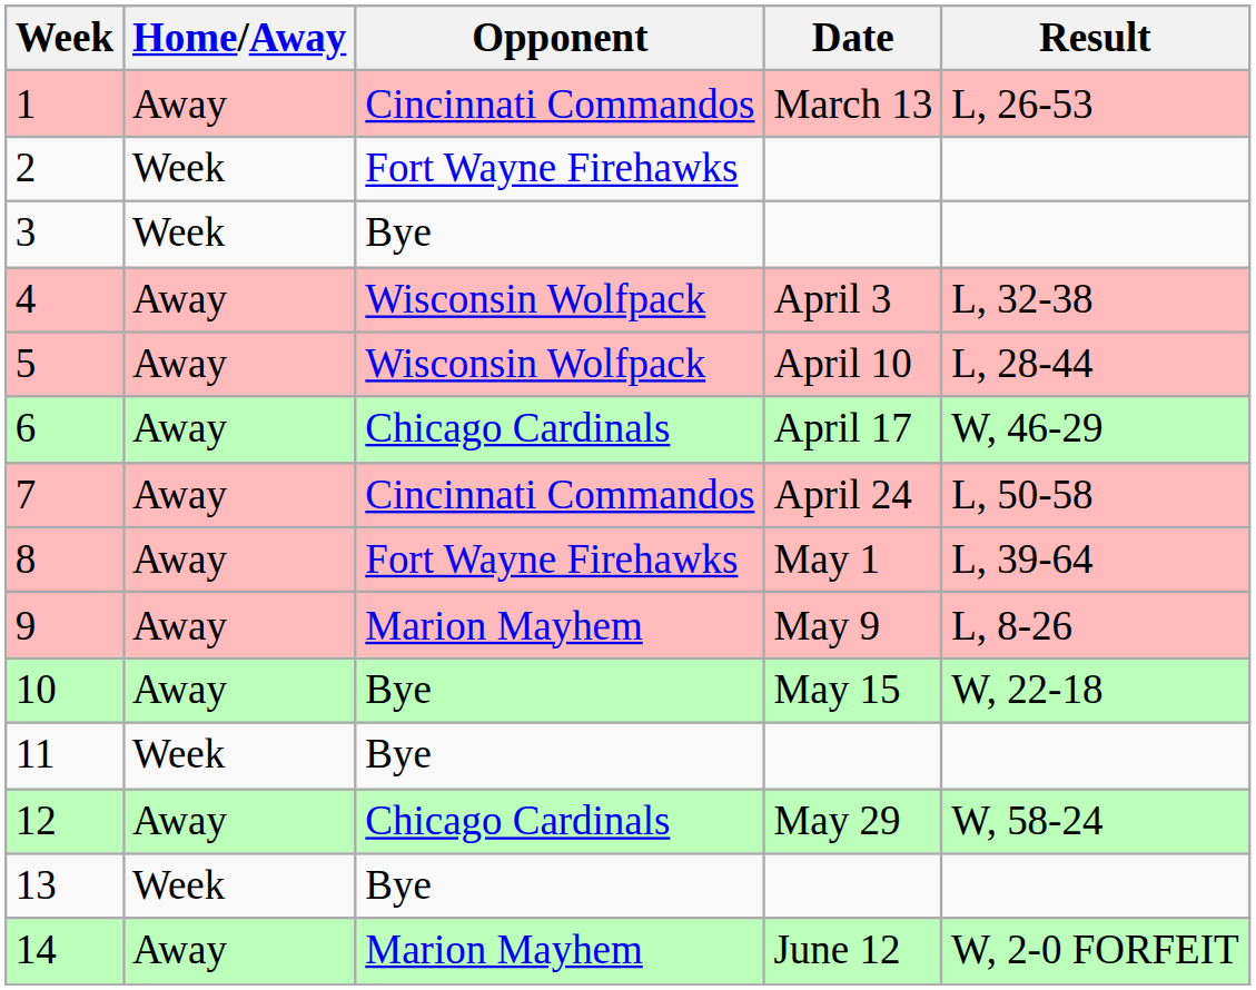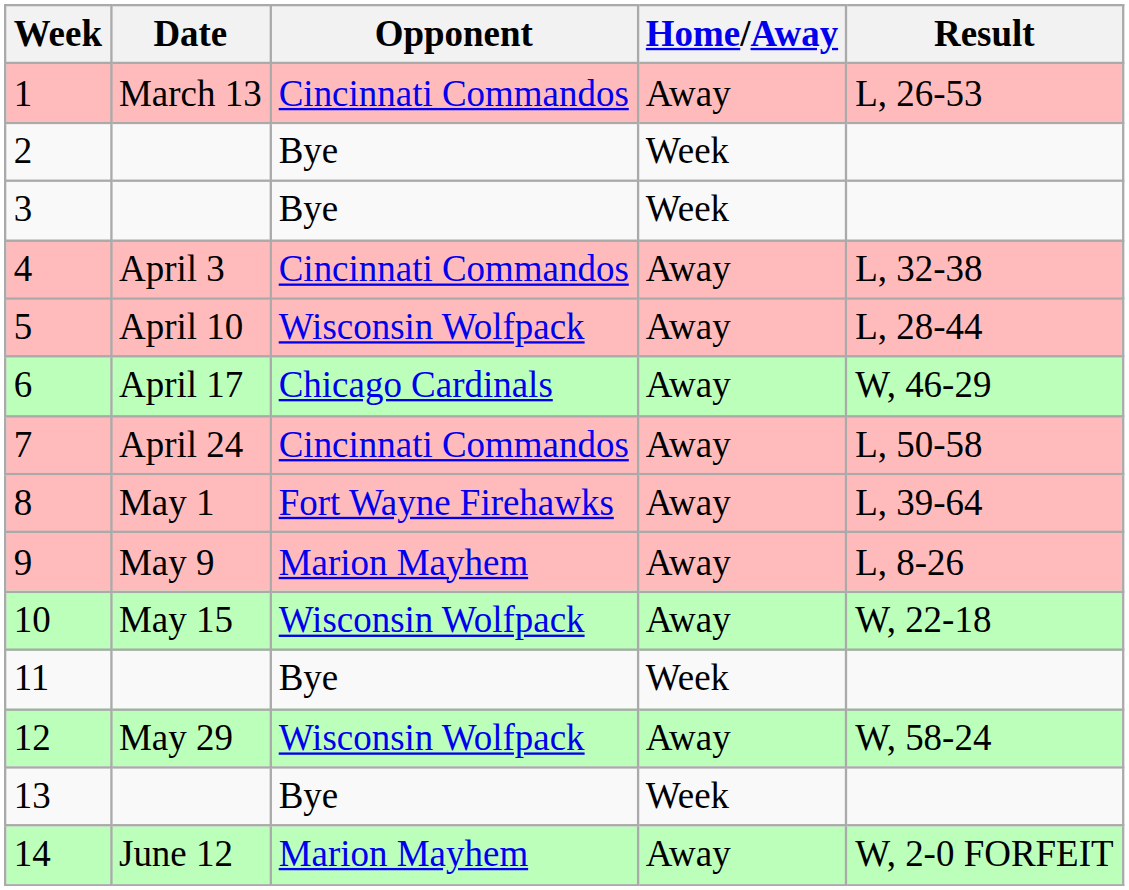 <table class="wikitable">
 <tr>
 <th>Week</th>
+<th>Date</th>
+<th>Opponent</th>
 <th><a href='#'>Home</a>/<a href='#'>Away</a></th>
-<th>Opponent</th>
-<th>Date</th>
 <th>Result</th>
 </tr>
 <tr bgcolor="#ffbbbb">
 <td>1</td>
+<td>March 13</td>
+<td><a href='#'>Cincinnati Commandos</a></td>
 <td>Away</td>
-<td><a href='#'>Cincinnati Commandos</a></td>
-<td>March 13</td>
 <td>L, 26-53</td>
 </tr>
 <tr>
 <td>2</td>
+<td></td>
+<td>Bye</td>
 <td>Week</td>
-<td><a href='#'>Fort Wayne Firehawks</a></td>
-<td></td>
 <td></td>
 </tr>
 <tr>
 <td>3</td>
+<td></td>
+<td>Bye</td>
 <td>Week</td>
-<td>Bye</td>
-<td></td>
 <td></td>
 </tr>
 <tr bgcolor="#ffbbbb">
 <td>4</td>
+<td>April 3</td>
+<td><a href='#'>Cincinnati Commandos</a></td>
 <td>Away</td>
-<td><a href='#'>Wisconsin Wolfpack</a></td>
-<td>April 3</td>
 <td>L, 32-38</td>
 </tr>
 <tr bgcolor="#ffbbbb">
 <td>5</td>
+<td>April 10</td>
+<td><a href='#'>Wisconsin Wolfpack</a></td>
 <td>Away</td>
-<td><a href='#'>Wisconsin Wolfpack</a></td>
-<td>April 10</td>
 <td>L, 28-44</td>
 </tr>
 <tr bgcolor="#bbffbb">
 <td>6</td>
+<td>April 17</td>
+<td><a href='#'>Chicago Cardinals</a></td>
 <td>Away</td>
-<td><a href='#'>Chicago Cardinals</a></td>
-<td>April 17</td>
 <td>W, 46-29</td>
 </tr>
 <tr bgcolor="#ffbbbb">
 <td>7</td>
+<td>April 24</td>
+<td><a href='#'>Cincinnati Commandos</a></td>
 <td>Away</td>
-<td><a href='#'>Cincinnati Commandos</a></td>
-<td>April 24</td>
 <td>L, 50-58</td>
 </tr>
 <tr bgcolor="#ffbbbb">
 <td>8</td>
+<td>May 1</td>
+<td><a href='#'>Fort Wayne Firehawks</a></td>
 <td>Away</td>
-<td><a href='#'>Fort Wayne Firehawks</a></td>
-<td>May 1</td>
 <td>L, 39-64</td>
 </tr>
 <tr bgcolor="#ffbbbb">
 <td>9</td>
+<td>May 9</td>
+<td><a href='#'>Marion Mayhem</a></td>
 <td>Away</td>
-<td><a href='#'>Marion Mayhem</a></td>
-<td>May 9</td>
 <td>L, 8-26</td>
 </tr>
 <tr bgcolor="#bbffbb">
 <td>10</td>
+<td>May 15</td>
+<td><a href='#'>Wisconsin Wolfpack</a></td>
 <td>Away</td>
-<td>Bye</td>
-<td>May 15</td>
 <td>W, 22-18</td>
 </tr>
 <tr>
 <td>11</td>
+<td></td>
+<td>Bye</td>
 <td>Week</td>
-<td>Bye</td>
-<td></td>
 <td></td>
 </tr>
 <tr bgcolor="#bbffbb">
 <td>12</td>
+<td>May 29</td>
+<td><a href='#'>Wisconsin Wolfpack</a></td>
 <td>Away</td>
-<td><a href='#'>Chicago Cardinals</a></td>
-<td>May 29</td>
 <td>W, 58-24</td>
 </tr>
 <tr>
 <td>13</td>
+<td></td>
+<td>Bye</td>
 <td>Week</td>
-<td>Bye</td>
-<td></td>
 <td></td>
 </tr>
 <tr bgcolor="#bbffbb">
 <td>14</td>
+<td>June 12</td>
+<td><a href='#'>Marion Mayhem</a></td>
 <td>Away</td>
-<td><a href='#'>Marion Mayhem</a></td>
-<td>June 12</td>
 <td>W, 2-0 FORFEIT</td>
 </tr>
 </table>
